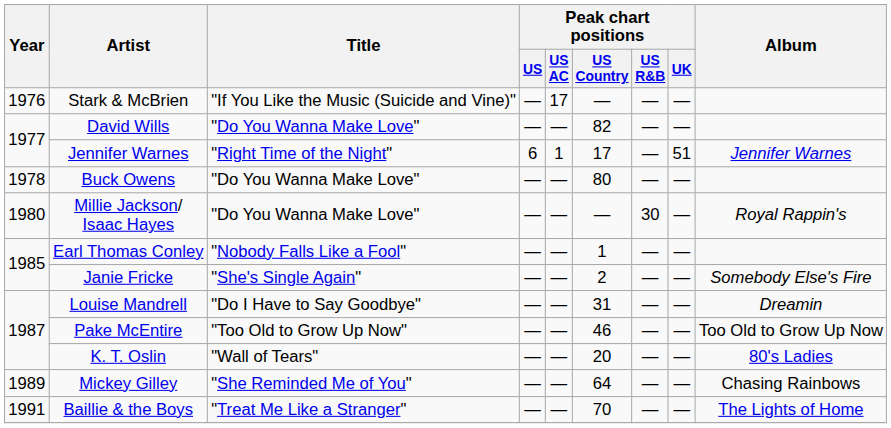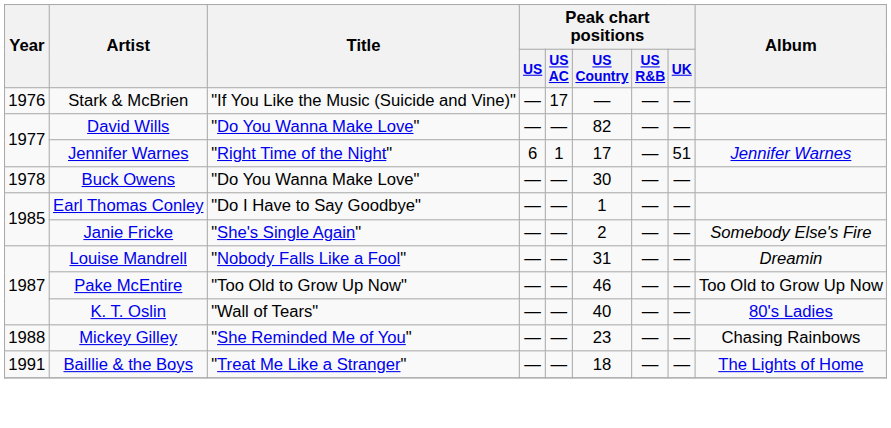 <table class="wikitable" style=text-align:center;>
 <tr>
 <th rowspan="2">Year</th>
 <th rowspan="2">Artist</th>
 <th rowspan="2">Title</th>
 <th colspan="5">Peak chart<br>positions</th>
 <th rowspan="2">Album</th>
 </tr>
 <tr style="font-size:smaller;">
 <th align=centre><a href='#'>US</a></th>
 <th align=centre><a href='#'>US<br>AC</a></th>
 <th align=centre><a href='#'>US<br>Country</a></th>
 <th align=centre><a href='#'>US<br>R&B</a></th>
 <th align=centre><a href='#'>UK</a></th>
 </tr>
 <tr>
 <td rowspan="1">1976</td>
 <td>Stark & McBrien</td>
 <td align=left>"If You Like the Music (Suicide and Vine)"</td>
 <td>—</td>
 <td>17</td>
 <td>—</td>
 <td>—</td>
 <td>—</td>
 <td rowspan="1"></td>
 </tr>
 <tr>
 <td rowspan="2">1977</td>
 <td><a href='#'>David Wills</a></td>
 <td align=left>"<a href='#'>Do You Wanna Make Love</a>"</td>
 <td>—</td>
 <td>—</td>
 <td>82</td>
 <td>—</td>
 <td>—</td>
 <td rowspan="1"></td>
 </tr>
 <tr>
 <td><a href='#'>Jennifer Warnes</a></td>
 <td align=left>"<a href='#'>Right Time of the Night</a>"</td>
 <td>6</td>
 <td>1</td>
 <td>17</td>
 <td>—</td>
 <td>51</td>
 <td rowspan="1"><em><a href='#'>Jennifer Warnes</a></em></td>
 </tr>
 <tr>
 <td rowspan="1">1978</td>
 <td><a href='#'>Buck Owens</a></td>
 <td align=left>"Do You Wanna Make Love"</td>
 <td>—</td>
 <td>—</td>
-<td>80</td>
+<td>30</td>
 <td>—</td>
 <td>—</td>
 <td rowspan="1"></td>
 </tr>
 <tr>
-<td rowspan="1">1980</td>
-<td><a href='#'>Millie Jackson</a>/<br><a href='#'>Isaac Hayes</a></td>
-<td align=left>"Do You Wanna Make Love"</td>
-<td>—</td>
-<td>—</td>
-<td>—</td>
-<td>30</td>
-<td>—</td>
-<td rowspan="1"><em>Royal Rappin's</em></td>
-</tr>
-<tr>
 <td rowspan="2">1985</td>
 <td><a href='#'>Earl Thomas Conley</a></td>
-<td align=left>"<a href='#'>Nobody Falls Like a Fool</a>"</td>
+<td align=left>"Do I Have to Say Goodbye"</td>
 <td>—</td>
 <td>—</td>
 <td>1</td>
 <td>—</td>
 <td>—</td>
 <td rowspan="1"></td>
 </tr>
 <tr>
 <td><a href='#'>Janie Fricke</a></td>
 <td align=left>"<a href='#'>She's Single Again</a>"</td>
 <td>—</td>
 <td>—</td>
 <td>2</td>
 <td>—</td>
 <td>—</td>
 <td rowspan="1"><em>Somebody Else's Fire</em></td>
 </tr>
 <tr>
 <td rowspan="3">1987</td>
 <td><a href='#'>Louise Mandrell</a></td>
-<td align=left>"Do I Have to Say Goodbye"</td>
+<td align=left>"<a href='#'>Nobody Falls Like a Fool</a>"</td>
 <td>—</td>
 <td>—</td>
 <td>31</td>
 <td>—</td>
 <td>—</td>
 <td rowspan="1"><em>Dreamin<strong></td>
 </tr>
 <tr>
 <td><a href='#'>Pake McEntire</a></td>
 <td align=left>"Too Old to Grow Up Now"</td>
 <td>—</td>
 <td>—</td>
 <td>46</td>
 <td>—</td>
 <td>—</td>
 <td rowspan="1"></em>Too Old to Grow Up Now<em></td>
 </tr>
 <tr>
 <td><a href='#'>K. T. Oslin</a></td>
 <td align=left>"Wall of Tears"</td>
 <td>—</td>
 <td>—</td>
-<td>20</td>
+<td>40</td>
 <td>—</td>
 <td>—</td>
 <td rowspan="1"></em><a href='#'>80's Ladies</a><em></td>
 </tr>
 <tr>
-<td rowspan="1">1989</td>
+<td rowspan="1">1988</td>
 <td><a href='#'>Mickey Gilley</a></td>
 <td align=left>"<a href='#'>She Reminded Me of You</a>"</td>
 <td>—</td>
 <td>—</td>
-<td>64</td>
+<td>23</td>
 <td>—</td>
 <td>—</td>
 <td rowspan="1"></em>Chasing Rainbows<em></td>
 </tr>
 <tr>
 <td rowspan="1">1991</td>
 <td><a href='#'>Baillie & the Boys</a></td>
 <td align=left>"<a href='#'>Treat Me Like a Stranger</a>"</td>
 <td>—</td>
 <td>—</td>
-<td>70</td>
+<td>18</td>
 <td>—</td>
 <td>—</td>
 <td rowspan="1"></em><a href='#'>The Lights of Home</a><em></td>
 </tr>
 <tr>
 </tr>
 </table>
